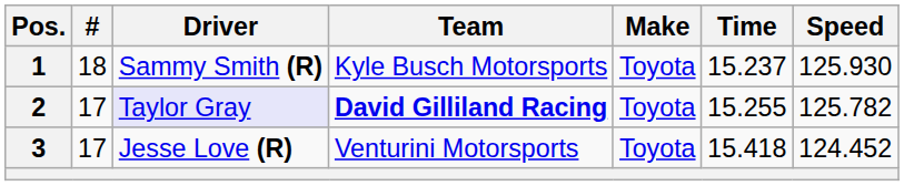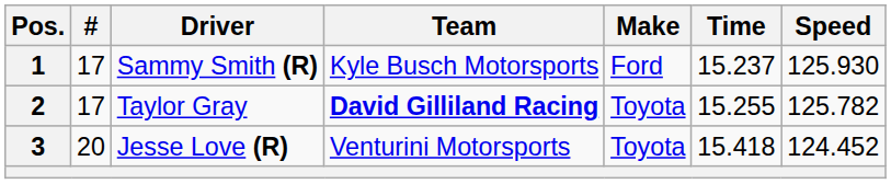 <table class="wikitable" style="font-size:95%">
 <tr>
 <th>Pos.</th>
 <th>#</th>
 <th>Driver</th>
 <th>Team</th>
 <th>Make</th>
 <th>Time</th>
 <th>Speed</th>
 </tr>
 <tr>
 <th>1</th>
-<td>18</td>
+<td>17</td>
 <td><a href='#'>Sammy Smith</a> <strong>(R)</strong></td>
 <td><a href='#'>Kyle Busch Motorsports</a></td>
-<td><a href='#'>Toyota</a></td>
+<td><a href='#'>Ford</a></td>
 <td>15.237</td>
 <td>125.930</td>
 </tr>
 <tr>
 <th>2</th>
 <td>17</td>
-<td style="background: lavender;"><a href='#'>Taylor Gray</a></td>
+<td><a href='#'>Taylor Gray</a></td>
 <td><strong><a href='#'>David Gilliland Racing</a></strong></td>
 <td><a href='#'>Toyota</a></td>
 <td>15.255</td>
 <td>125.782</td>
 </tr>
 <tr>
 <th>3</th>
-<td>17</td>
+<td>20</td>
 <td><a href='#'>Jesse Love</a> <strong>(R)</strong></td>
 <td><a href='#'>Venturini Motorsports</a></td>
 <td><a href='#'>Toyota</a></td>
 <td>15.418</td>
 <td>124.452</td>
 </tr>
 <tr>
 <th colspan="7"></th>
 </tr>
 </table>
